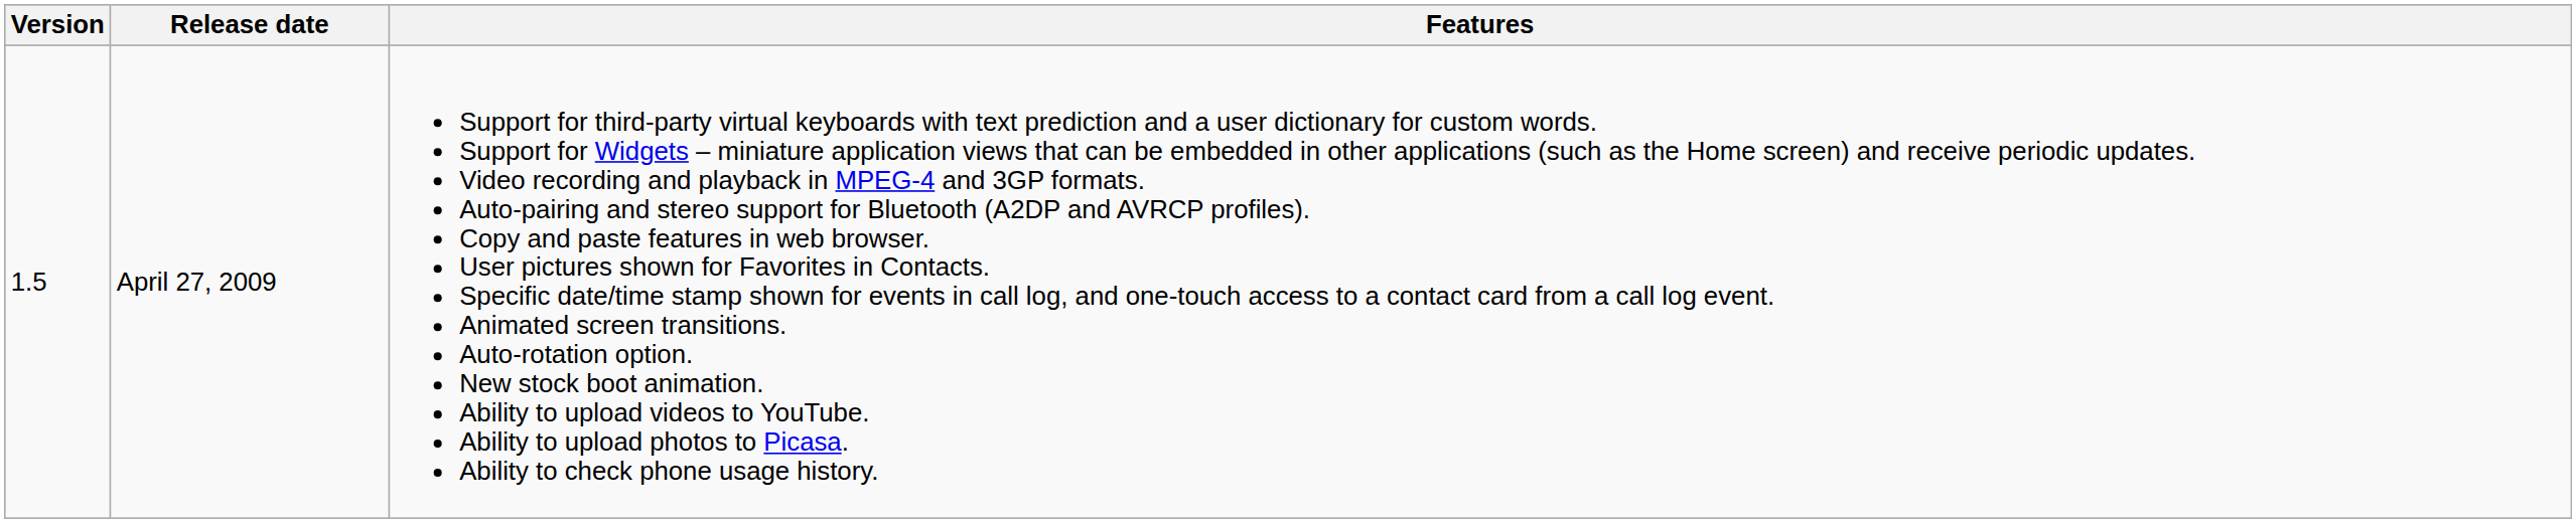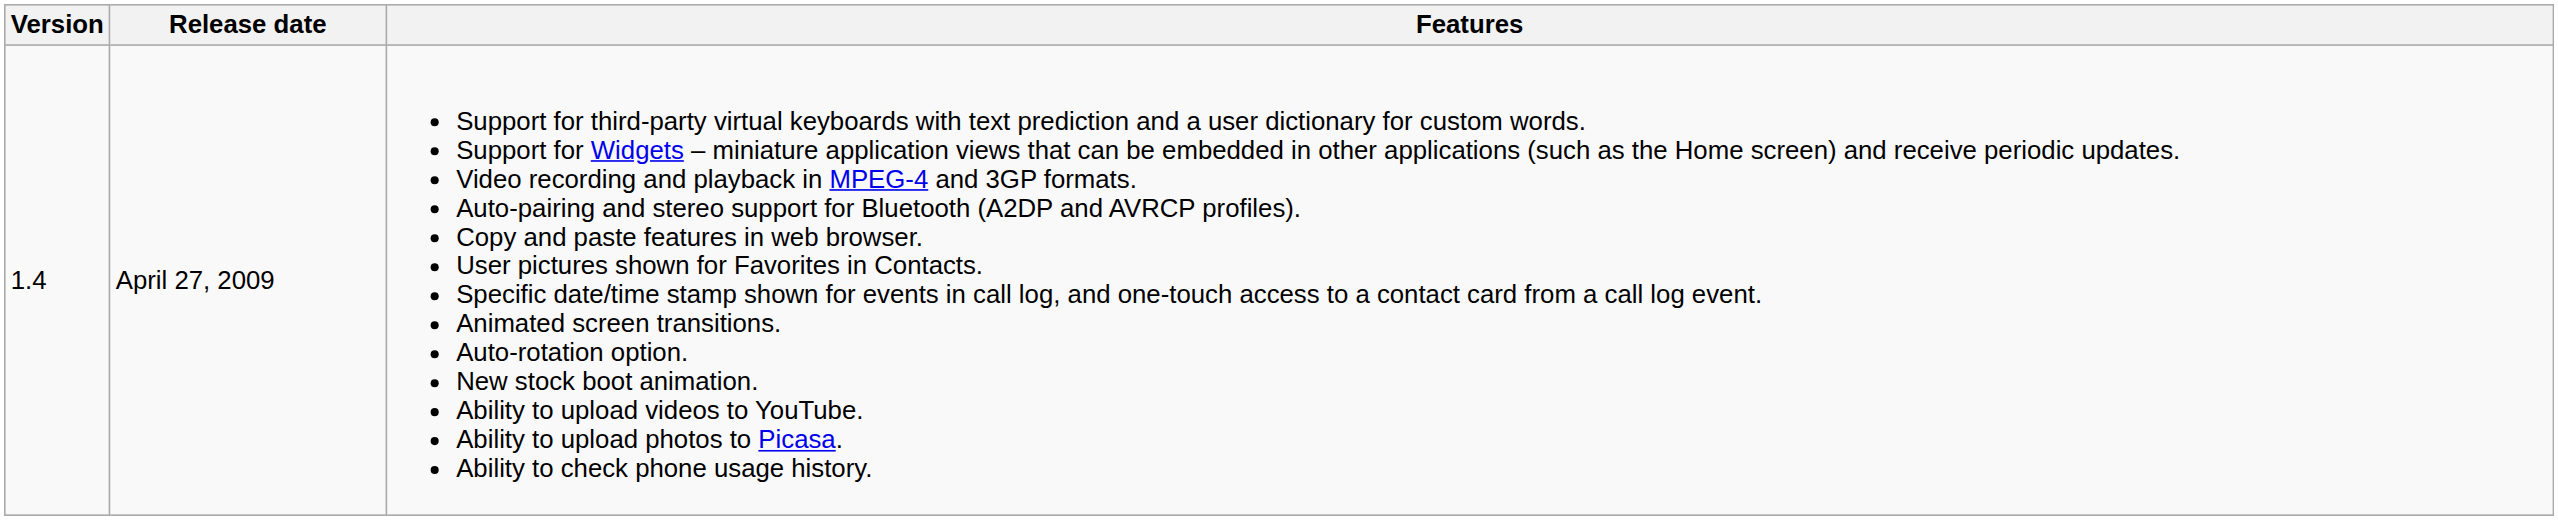 <table class="wikitable" style="width:100%;">
 <tr>
 <th style="width:2%;">Version</th>
 <th style="width:11%;">Release date</th>
 <th style="width:87%;">Features</th>
 </tr>
 <tr>
-<td>1.5</td>
+<td>1.4</td>
 <td>April 27, 2009</td>
 <td><br><ul><li>Support for third-party virtual keyboards with text prediction and a user dictionary for custom words.</li><li>Support for <a href='#'>Widgets</a> – miniature application views that can be embedded in other applications (such as the Home screen) and receive periodic updates.</li><li>Video recording and playback in <a href='#'>MPEG-4</a> and 3GP formats.</li><li>Auto-pairing and stereo support for Bluetooth (A2DP and AVRCP profiles).</li><li>Copy and paste features in web browser.</li><li>User pictures shown for Favorites in Contacts.</li><li>Specific date/time stamp shown for events in call log, and one-touch access to a contact card from a call log event.</li><li>Animated screen transitions.</li><li>Auto-rotation option.</li><li>New stock boot animation.</li><li>Ability to upload videos to YouTube.</li><li>Ability to upload photos to <a href='#'>Picasa</a>.</li><li>Ability to check phone usage history.</li></ul></td>
 </tr>
 </table>
